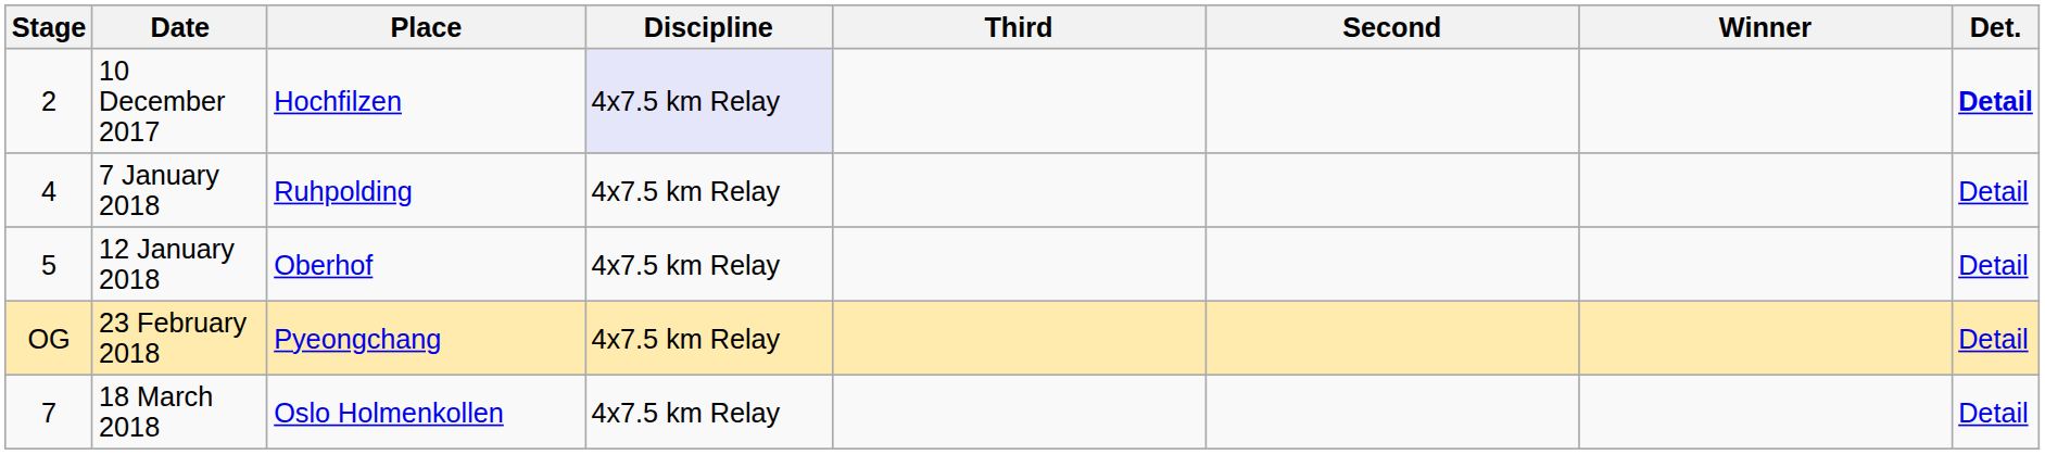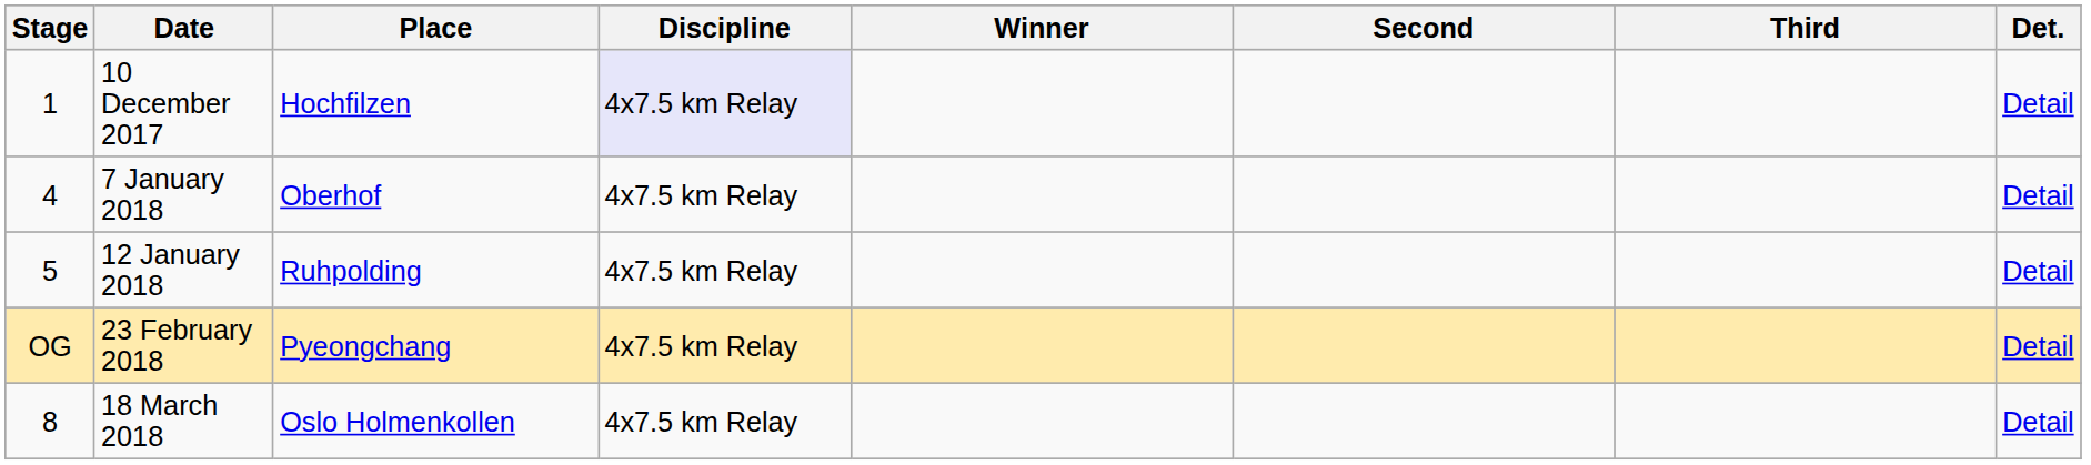 <table class="wikitable" style="font-size:95%;">
 <tr>
 <th width="30">Stage</th>
 <th width="90">Date</th>
 <th width="169">Place</th>
 <th width="130">Discipline</th>
+<th width="200">Winner</th>
+<th width="200">Second</th>
 <th width="200">Third</th>
-<th width="200">Second</th>
-<th width="200">Winner</th>
 <th width="10">Det.</th>
 </tr>
 <tr>
-<td align=center>2</td>
+<td align=center>1</td>
 <td>10 December 2017</td>
 <td> <a href='#'>Hochfilzen</a></td>
 <td style="background: lavender;">4x7.5 km Relay</td>
 <td></td>
 <td></td>
 <td></td>
-<td><strong><a href='#'>Detail</a></strong></td>
+<td><a href='#'>Detail</a></td>
 </tr>
 <tr>
 <td align=center>4</td>
 <td>7 January 2018</td>
-<td> <a href='#'>Ruhpolding</a></td>
+<td> <a href='#'>Oberhof</a></td>
 <td>4x7.5 km Relay</td>
 <td></td>
 <td></td>
 <td></td>
 <td><a href='#'>Detail</a></td>
 </tr>
 <tr>
 <td align=center>5</td>
 <td>12 January 2018</td>
-<td> <a href='#'>Oberhof</a></td>
+<td> <a href='#'>Ruhpolding</a></td>
 <td>4x7.5 km Relay</td>
 <td></td>
 <td></td>
 <td></td>
 <td><a href='#'>Detail</a></td>
 </tr>
 <tr style="background:#FFEBAD">
 <td align=center>OG</td>
 <td>23 February 2018</td>
 <td> <a href='#'>Pyeongchang</a></td>
 <td>4x7.5 km Relay</td>
 <td></td>
 <td></td>
 <td></td>
 <td><a href='#'>Detail</a></td>
 </tr>
 <tr>
-<td align=center>7</td>
+<td align=center>8</td>
 <td>18 March 2018</td>
 <td> <a href='#'>Oslo Holmenkollen</a></td>
 <td>4x7.5 km Relay</td>
 <td></td>
 <td></td>
 <td></td>
 <td><a href='#'>Detail</a></td>
 </tr>
 </table>
